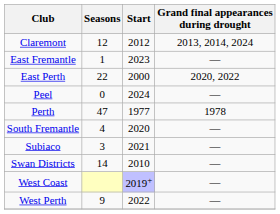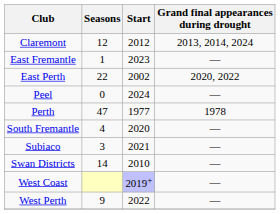 <table class="wikitable sortable" style=text-align:center>
 <tr>
 <th>Club</th>
 <th>Seasons</th>
 <th>Start</th>
 <th>Grand final appearances<br>during drought</th>
 </tr>
 <tr>
 <td><a href='#'>Claremont</a></td>
 <td>12</td>
 <td>2012</td>
 <td align=center>2013, 2014, 2024</td>
 </tr>
 <tr>
 <td><a href='#'>East Fremantle</a></td>
 <td>1</td>
 <td>2023</td>
 <td align=center>—</td>
 </tr>
 <tr>
 <td><a href='#'>East Perth</a></td>
 <td>22</td>
-<td>2000</td>
+<td>2002</td>
 <td align=center>2020, 2022</td>
 </tr>
 <tr>
 <td><a href='#'>Peel</a></td>
 <td>0</td>
 <td>2024</td>
 <td align=center>—</td>
 </tr>
 <tr>
 <td><a href='#'>Perth</a></td>
 <td>47</td>
 <td>1977</td>
 <td align=center>1978</td>
 </tr>
 <tr>
 <td><a href='#'>South Fremantle</a></td>
 <td>4</td>
 <td>2020</td>
 <td align=center>—</td>
 </tr>
 <tr>
 <td><a href='#'>Subiaco</a></td>
 <td>3</td>
 <td>2021</td>
 <td align=center>—</td>
 </tr>
 <tr>
 <td><a href='#'>Swan Districts</a></td>
 <td>14</td>
 <td>2010</td>
 <td align=center>—</td>
 </tr>
 <tr>
 <td><a href='#'> West Coast</a></td>
 <td bgcolor=FFFFC0></td>
 <td bgcolor=C0C0FF>2019<sup>+</sup></td>
 <td align=center>—</td>
 </tr>
 <tr>
 <td><a href='#'>West Perth</a></td>
 <td>9</td>
 <td>2022</td>
 <td align=center>—</td>
 </tr>
 <tr>
 </tr>
 </table>
